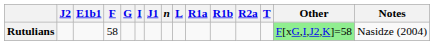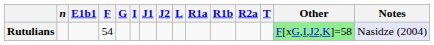 <table class="wikitable">
 <tr>
 <th></th>
-<th><a href='#'>J2</a></th>
+<th><em>n</em></th>
 <th><a href='#'>E1b1</a></th>
 <th><a href='#'>F</a></th>
 <th><a href='#'>G</a></th>
 <th><a href='#'>I</a></th>
 <th><a href='#'>J1</a></th>
-<th><em>n</em></th>
+<th><a href='#'>J2</a></th>
 <th><a href='#'>L</a></th>
 <th><a href='#'>R1a</a></th>
 <th><a href='#'>R1b</a></th>
 <th><a href='#'>R2a</a></th>
 <th><a href='#'>T</a></th>
 <th>Other</th>
 <th>Notes</th>
 </tr>
 <tr>
 <th>Rutulians</th>
 <td></td>
 <td></td>
-<td>58</td>
+<td>54</td>
 <td></td>
 <td></td>
 <td></td>
 <td></td>
 <td></td>
 <td></td>
 <td></td>
 <td></td>
 <td></td>
 <td style="background: lightgreen;"><a href='#'>F</a>[x<a href='#'>G</a>,<a href='#'>I</a>,<a href='#'>J2</a>,<a href='#'>K</a>]=58</td>
-<td>Nasidze (2004)</td>
+<td style="background: lavender;">Nasidze (2004)</td>
 </tr>
 </table>
